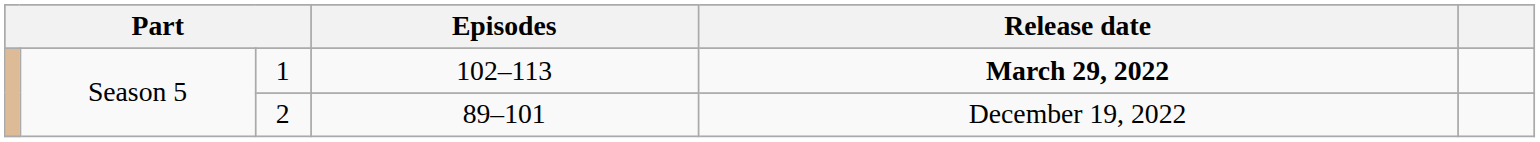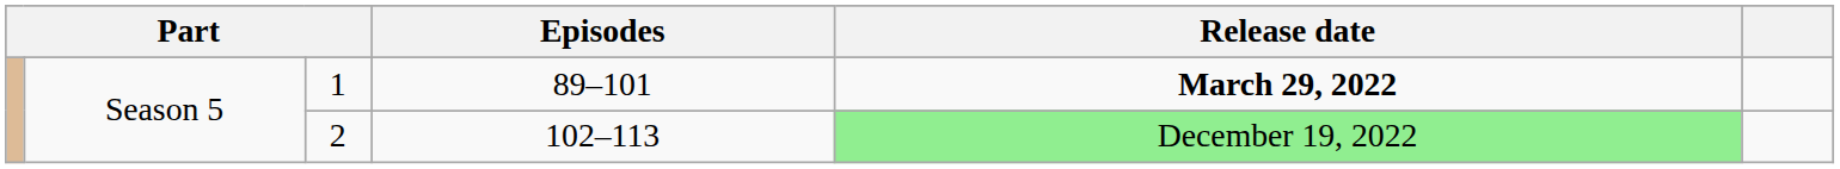 <table class="wikitable" style="text-align:center; width: 70%;">
 <tr>
 <th colspan="3" width="20%">Part</th>
 <th>Episodes</th>
 <th>Release date</th>
 <th width="5%"></th>
 </tr>
 <tr>
 <td rowspan="2" width="1%" style="background: #DDBB97"></td>
 <td rowspan="2">Season 5</td>
 <td>1</td>
-<td>102–113</td>
+<td>89–101</td>
 <td><strong>March 29, 2022</strong></td>
 <td></td>
 </tr>
 <tr>
 <td>2</td>
-<td>89–101</td>
-<td>December 19, 2022</td>
+<td>102–113</td>
+<td style="background: lightgreen;">December 19, 2022</td>
 <td></td>
 </tr>
 </table>
